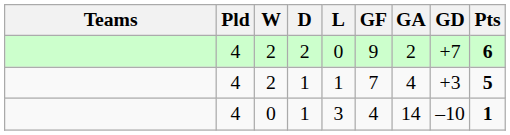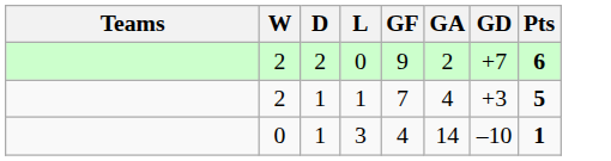 <table class="wikitable" style="text-align: center;">
 <tr>
 <th width=165>Teams</th>
-<th width=20>Pld</th>
 <th width=20>W</th>
 <th width=20>D</th>
 <th width=20>L</th>
 <th width=20>GF</th>
 <th width=20>GA</th>
 <th width=25>GD</th>
 <th width=20>Pts</th>
 </tr>
 <tr align=center style="background:#ccffcc;">
 <td style="text-align:left;"></td>
-<td>4</td>
 <td>2</td>
 <td>2</td>
 <td>0</td>
 <td>9</td>
 <td>2</td>
 <td>+7</td>
 <td><strong>6</strong></td>
 </tr>
 <tr align=center>
 <td style="text-align:left;"></td>
-<td>4</td>
 <td>2</td>
 <td>1</td>
 <td>1</td>
 <td>7</td>
 <td>4</td>
 <td>+3</td>
 <td><strong>5</strong></td>
 </tr>
 <tr align=center>
 <td style="text-align:left;"></td>
-<td>4</td>
 <td>0</td>
 <td>1</td>
 <td>3</td>
 <td>4</td>
 <td>14</td>
 <td>–10</td>
 <td><strong>1</strong></td>
 </tr>
 </table>
